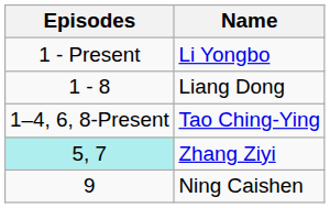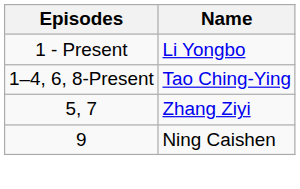 <table class="wikitable">
 <tr>
 <th>Episodes</th>
 <th>Name</th>
 </tr>
 <tr>
 <td style="text-align:center">1 - Present</td>
 <td><a href='#'>Li Yongbo</a></td>
 </tr>
 <tr>
-<td style="text-align:center">1 - 8</td>
-<td>Liang Dong</td>
-</tr>
-<tr>
 <td style="text-align:center">1–4, 6, 8-Present</td>
 <td><a href='#'>Tao Ching-Ying</a></td>
 </tr>
 <tr>
-<td style="background: paleturquoise; text-align:center">5, 7</td>
+<td style="text-align:center">5, 7</td>
 <td><a href='#'>Zhang Ziyi</a></td>
 </tr>
 <tr>
 <td style="text-align:center">9</td>
 <td>Ning Caishen</td>
 </tr>
 </table>
